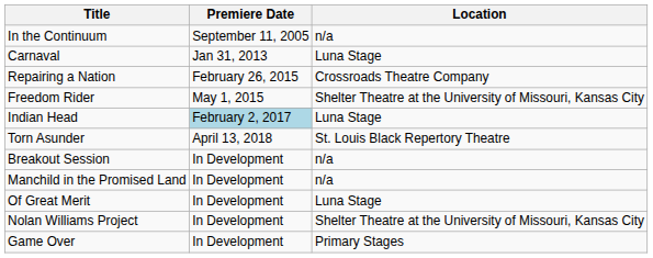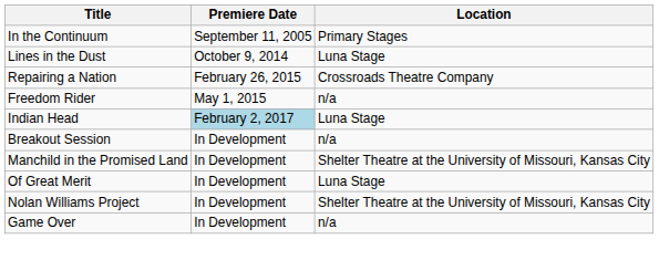 <table class="wikitable">
 <tr>
 <th>Title</th>
 <th>Premiere Date</th>
 <th>Location</th>
 </tr>
 <tr>
 <td>In the Continuum</td>
 <td>September 11, 2005</td>
-<td>n/a</td>
+<td>Primary Stages</td>
 </tr>
 <tr>
-<td>Carnaval</td>
-<td>Jan 31, 2013</td>
+<td>Lines in the Dust</td>
+<td>October 9, 2014</td>
 <td>Luna Stage</td>
 </tr>
 <tr>
 <td>Repairing a Nation</td>
 <td>February 26, 2015</td>
 <td>Crossroads Theatre Company</td>
 </tr>
 <tr>
 <td>Freedom Rider</td>
 <td>May 1, 2015</td>
-<td>Shelter Theatre at the University of Missouri, Kansas City</td>
+<td>n/a</td>
 </tr>
 <tr>
 <td>Indian Head</td>
 <td style="background: lightblue;">February 2, 2017</td>
 <td>Luna Stage</td>
-</tr>
-<tr>
-<td>Torn Asunder</td>
-<td>April 13, 2018</td>
-<td>St. Louis Black Repertory Theatre</td>
 </tr>
 <tr>
 <td>Breakout Session</td>
 <td>In Development</td>
 <td>n/a</td>
 </tr>
 <tr>
 <td>Manchild in the Promised Land</td>
 <td>In Development</td>
-<td>n/a</td>
+<td>Shelter Theatre at the University of Missouri, Kansas City</td>
 </tr>
 <tr>
 <td>Of Great Merit</td>
 <td>In Development</td>
 <td>Luna Stage</td>
 </tr>
 <tr>
 <td>Nolan Williams Project</td>
 <td>In Development</td>
 <td>Shelter Theatre at the University of Missouri, Kansas City</td>
 </tr>
 <tr>
 <td>Game Over</td>
 <td>In Development</td>
-<td>Primary Stages</td>
+<td>n/a</td>
 </tr>
 </table>
